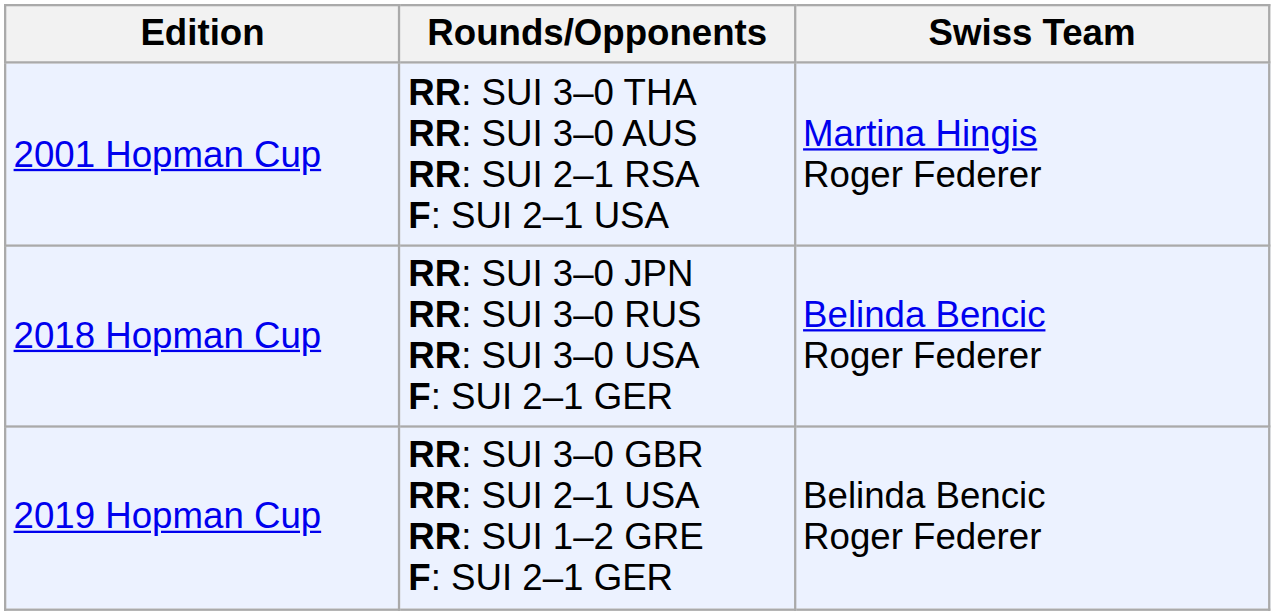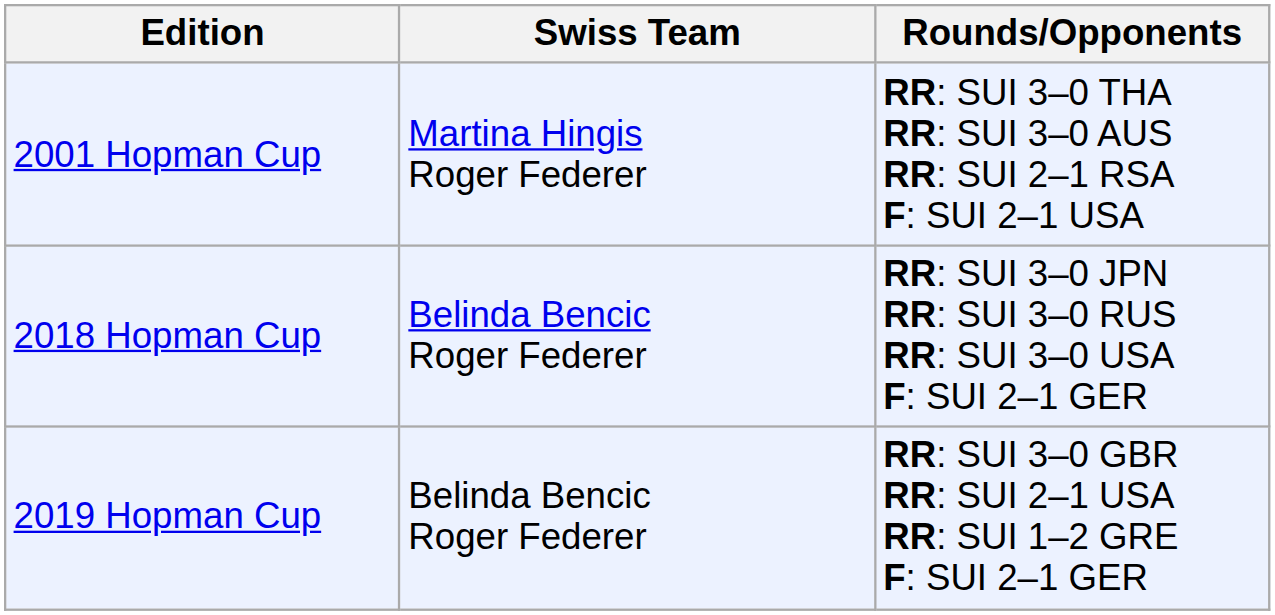 <table class=wikitable>
 <tr>
 <th width=165>Edition</th>
+<th width=200> Swiss Team</th>
 <th width=165>Rounds/Opponents</th>
-<th width=200> Swiss Team</th>
 </tr>
 <tr bgcolor=#ECF2FF>
 <td><a href='#'>2001 Hopman Cup</a></td>
+<td><a href='#'>Martina Hingis</a><br>Roger Federer</td>
 <td><strong>RR</strong>: SUI 3–0 THA<br><strong>RR</strong>: SUI 3–0 AUS<br><strong>RR</strong>: SUI 2–1 RSA<br><strong> F</strong>:  SUI 2–1 USA</td>
-<td><a href='#'>Martina Hingis</a><br>Roger Federer</td>
 </tr>
 <tr bgcolor=#ECF2FF>
 <td><a href='#'>2018 Hopman Cup</a></td>
+<td><a href='#'>Belinda Bencic</a><br>Roger Federer</td>
 <td><strong>RR</strong>: SUI 3–0 JPN<br><strong>RR</strong>: SUI 3–0 RUS<br><strong>RR</strong>: SUI 3–0 USA<br><strong> F</strong>:  SUI 2–1 GER</td>
-<td><a href='#'>Belinda Bencic</a><br>Roger Federer</td>
 </tr>
 <tr bgcolor=#ECF2FF>
 <td><a href='#'>2019 Hopman Cup</a></td>
+<td>Belinda Bencic<br>Roger Federer</td>
 <td><strong>RR</strong>: SUI 3–0 GBR<br><strong>RR</strong>: SUI 2–1 USA<br><strong>RR</strong>: SUI 1–2 GRE<br><strong> F</strong>:  SUI 2–1 GER</td>
-<td>Belinda Bencic<br>Roger Federer</td>
 </tr>
 </table>
